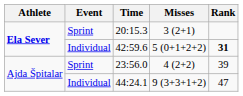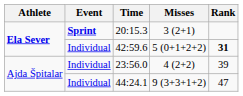 <table class="wikitable" style="font-size:90%">
 <tr>
 <th>Athlete</th>
 <th>Event</th>
 <th>Time</th>
 <th>Misses</th>
 <th>Rank</th>
 </tr>
 <tr align=center>
 <td align=left rowspan=2><strong><a href='#'>Ela Sever</a></strong></td>
-<td align=left><a href='#'>Sprint</a></td>
+<td align=left><strong><a href='#'>Sprint</a></strong></td>
 <td>20:15.3</td>
 <td>3 (2+1)</td>
 <td></td>
 </tr>
 <tr align=center>
 <td align=left><a href='#'>Individual</a></td>
 <td>42:59.6</td>
 <td>5 (0+1+2+2)</td>
 <td><strong>31</strong></td>
 </tr>
 <tr align=center>
 <td align=left rowspan=2><a href='#'>Ajda Špitalar</a></td>
-<td align=left><a href='#'>Sprint</a></td>
+<td align=left><a href='#'>Individual</a></td>
 <td>23:56.0</td>
 <td>4 (2+2)</td>
 <td>39</td>
 </tr>
 <tr align=center>
 <td align=left><a href='#'>Individual</a></td>
 <td>44:24.1</td>
 <td>9 (3+3+1+2)</td>
 <td>47</td>
 </tr>
 </table>
